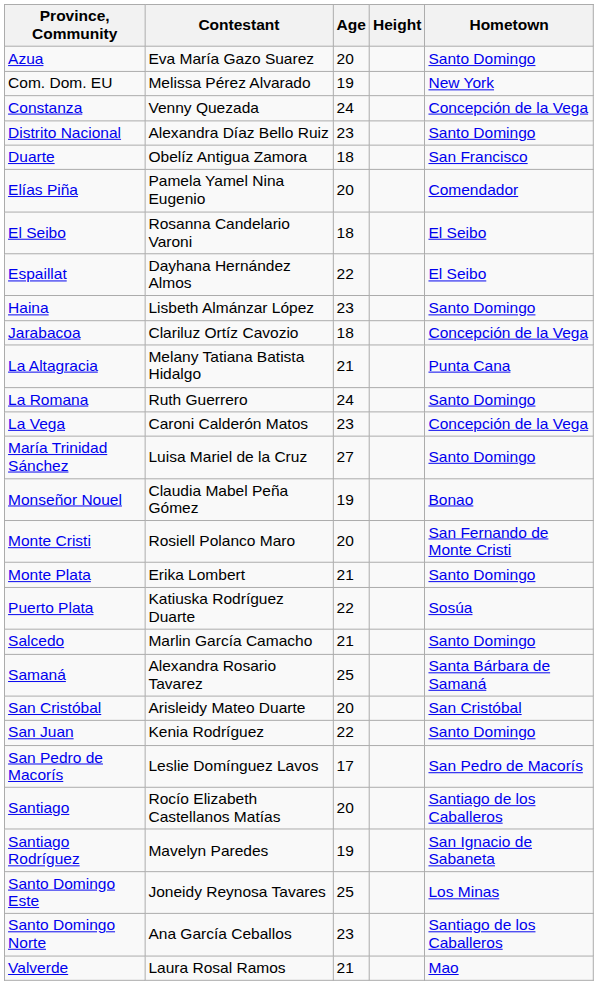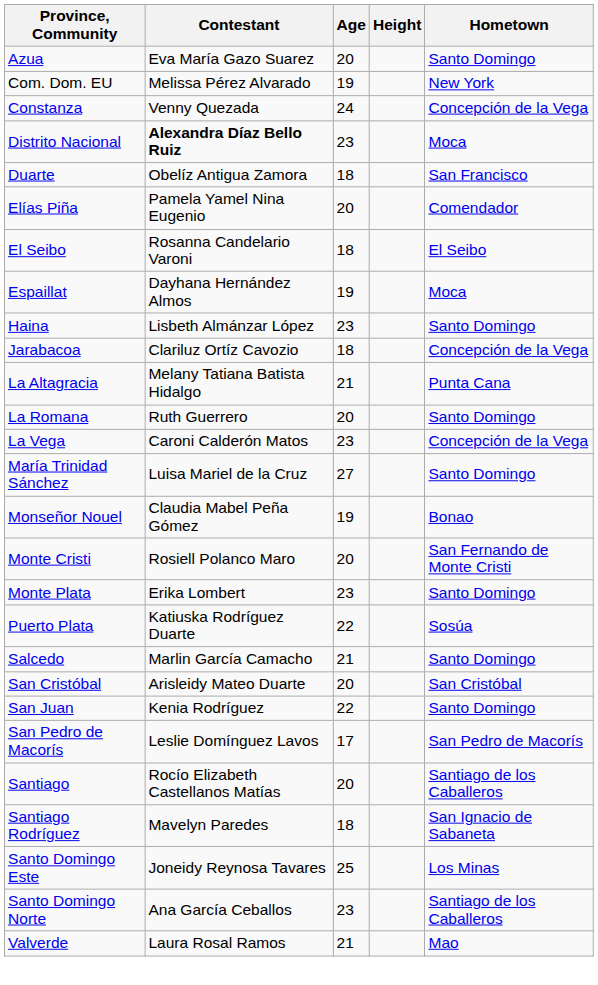 <table class="sortable wikitable">
 <tr>
 <th>Province, Community</th>
 <th>Contestant</th>
 <th>Age</th>
 <th>Height</th>
 <th>Hometown</th>
 </tr>
 <tr>
 <td><a href='#'>Azua</a></td>
 <td>Eva María Gazo Suarez</td>
 <td>20</td>
 <td></td>
 <td><a href='#'>Santo Domingo</a></td>
 </tr>
 <tr>
 <td>Com. Dom. EU</td>
 <td>Melissa Pérez Alvarado</td>
 <td>19</td>
 <td></td>
 <td><a href='#'>New York</a></td>
 </tr>
 <tr>
 <td><a href='#'>Constanza</a></td>
 <td>Venny Quezada</td>
 <td>24</td>
 <td></td>
 <td><a href='#'>Concepción de la Vega</a></td>
 </tr>
 <tr>
 <td><a href='#'>Distrito Nacional</a></td>
-<td>Alexandra Díaz Bello Ruiz</td>
+<td><strong>Alexandra Díaz Bello Ruiz</strong></td>
 <td>23</td>
 <td></td>
-<td><a href='#'>Santo Domingo</a></td>
+<td><a href='#'>Moca</a></td>
 </tr>
 <tr>
 <td><a href='#'>Duarte</a></td>
 <td>Obelíz Antigua Zamora</td>
 <td>18</td>
 <td></td>
 <td><a href='#'>San Francisco</a></td>
 </tr>
 <tr>
 <td><a href='#'>Elías Piña</a></td>
 <td>Pamela Yamel Nina Eugenio</td>
 <td>20</td>
 <td></td>
 <td><a href='#'>Comendador</a></td>
 </tr>
 <tr>
 <td><a href='#'>El Seibo</a></td>
 <td>Rosanna Candelario Varoni</td>
 <td>18</td>
 <td></td>
 <td><a href='#'>El Seibo</a></td>
 </tr>
 <tr>
 <td><a href='#'>Espaillat</a></td>
 <td>Dayhana Hernández Almos</td>
-<td>22</td>
+<td>19</td>
 <td></td>
-<td><a href='#'>El Seibo</a></td>
+<td><a href='#'>Moca</a></td>
 </tr>
 <tr>
 <td><a href='#'>Haina</a></td>
 <td>Lisbeth Almánzar López</td>
 <td>23</td>
 <td></td>
 <td><a href='#'>Santo Domingo</a></td>
 </tr>
 <tr>
 <td><a href='#'>Jarabacoa</a></td>
 <td>Clariluz Ortíz Cavozio</td>
 <td>18</td>
 <td></td>
 <td><a href='#'>Concepción de la Vega</a></td>
 </tr>
 <tr>
 <td><a href='#'>La Altagracia</a></td>
 <td>Melany Tatiana Batista Hidalgo</td>
 <td>21</td>
 <td></td>
 <td><a href='#'>Punta Cana</a></td>
 </tr>
 <tr>
 <td><a href='#'>La Romana</a></td>
 <td>Ruth Guerrero</td>
-<td>24</td>
+<td>20</td>
 <td></td>
 <td><a href='#'>Santo Domingo</a></td>
 </tr>
 <tr>
 <td><a href='#'>La Vega</a></td>
 <td>Caroni Calderón Matos</td>
 <td>23</td>
 <td></td>
 <td><a href='#'>Concepción de la Vega</a></td>
 </tr>
 <tr>
 <td><a href='#'>María Trinidad Sánchez</a></td>
 <td>Luisa Mariel de la Cruz</td>
 <td>27</td>
 <td></td>
 <td><a href='#'>Santo Domingo</a></td>
 </tr>
 <tr>
 <td><a href='#'>Monseñor Nouel</a></td>
 <td>Claudia Mabel Peña Gómez</td>
 <td>19</td>
 <td></td>
 <td><a href='#'>Bonao</a></td>
 </tr>
 <tr>
 <td><a href='#'>Monte Cristi</a></td>
 <td>Rosiell Polanco Maro</td>
 <td>20</td>
 <td></td>
 <td><a href='#'>San Fernando de Monte Cristi</a></td>
 </tr>
 <tr>
 <td><a href='#'>Monte Plata</a></td>
 <td>Erika Lombert</td>
-<td>21</td>
+<td>23</td>
 <td></td>
 <td><a href='#'>Santo Domingo</a></td>
 </tr>
 <tr>
 <td><a href='#'>Puerto Plata</a></td>
 <td>Katiuska Rodríguez Duarte</td>
 <td>22</td>
 <td></td>
 <td><a href='#'>Sosúa</a></td>
 </tr>
 <tr>
 <td><a href='#'>Salcedo</a></td>
 <td>Marlin García Camacho</td>
 <td>21</td>
 <td></td>
 <td><a href='#'>Santo Domingo</a></td>
-</tr>
-<tr>
-<td><a href='#'>Samaná</a></td>
-<td>Alexandra Rosario Tavarez</td>
-<td>25</td>
-<td></td>
-<td><a href='#'>Santa Bárbara de Samaná</a></td>
 </tr>
 <tr>
 <td><a href='#'>San Cristóbal</a></td>
 <td>Arisleidy Mateo Duarte</td>
 <td>20</td>
 <td></td>
 <td><a href='#'>San Cristóbal</a></td>
 </tr>
 <tr>
 <td><a href='#'>San Juan</a></td>
 <td>Kenia Rodríguez</td>
 <td>22</td>
 <td></td>
 <td><a href='#'>Santo Domingo</a></td>
 </tr>
 <tr>
 <td><a href='#'>San Pedro de Macorís</a></td>
 <td>Leslie Domínguez Lavos</td>
 <td>17</td>
 <td></td>
 <td><a href='#'>San Pedro de Macorís</a></td>
 </tr>
 <tr>
 <td><a href='#'>Santiago</a></td>
 <td>Rocío Elizabeth Castellanos Matías</td>
 <td>20</td>
 <td></td>
 <td><a href='#'>Santiago de los Caballeros</a></td>
 </tr>
 <tr>
 <td><a href='#'>Santiago Rodríguez</a></td>
 <td>Mavelyn Paredes</td>
-<td>19</td>
+<td>18</td>
 <td></td>
 <td><a href='#'>San Ignacio de Sabaneta</a></td>
 </tr>
 <tr>
 <td><a href='#'>Santo Domingo Este</a></td>
 <td>Joneidy Reynosa Tavares</td>
 <td>25</td>
 <td></td>
 <td><a href='#'>Los Minas</a></td>
 </tr>
 <tr>
 <td><a href='#'>Santo Domingo Norte</a></td>
 <td>Ana García Ceballos</td>
 <td>23</td>
 <td></td>
 <td><a href='#'>Santiago de los Caballeros</a></td>
 </tr>
 <tr>
 <td><a href='#'>Valverde</a></td>
 <td>Laura Rosal Ramos</td>
 <td>21</td>
 <td></td>
 <td><a href='#'>Mao</a></td>
 </tr>
 </table>
